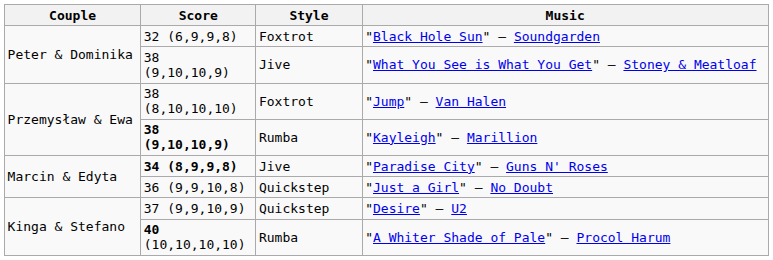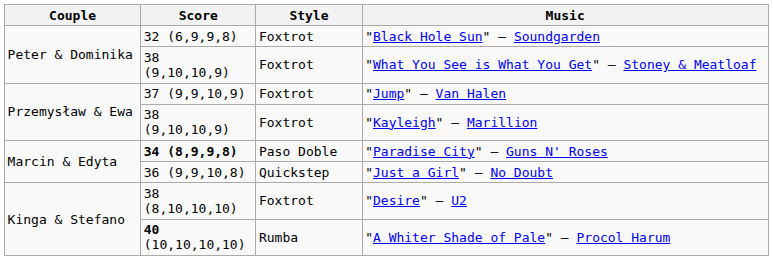 <table class="wikitable">
 <tr>
 <th width="130">Couple</th>
 <th width="109">Score</th>
 <th width="100">Style</th>
 <th width="400">Music</th>
 </tr>
 <tr>
 <td rowspan=2>Peter & Dominika</td>
 <td>32 (6,9,9,8)</td>
 <td>Foxtrot</td>
 <td>"<a href='#'>Black Hole Sun</a>" — <a href='#'>Soundgarden</a></td>
 </tr>
 <tr>
 <td>38 (9,10,10,9)</td>
-<td>Jive</td>
+<td>Foxtrot</td>
 <td>"<a href='#'>What You See is What You Get</a>" — <a href='#'>Stoney & Meatloaf</a></td>
 </tr>
 <tr>
 <td rowspan=2>Przemysław & Ewa</td>
-<td>38 (8,10,10,10)</td>
+<td>37 (9,9,10,9)</td>
 <td>Foxtrot</td>
 <td>"<a href='#'>Jump</a>" — <a href='#'>Van Halen</a></td>
 </tr>
 <tr>
-<td><strong>38 (9,10,10,9)</strong></td>
-<td>Rumba</td>
+<td>38 (9,10,10,9)</td>
+<td>Foxtrot</td>
 <td>"<a href='#'>Kayleigh</a>" — <a href='#'>Marillion</a></td>
 </tr>
 <tr>
 <td rowspan=2>Marcin & Edyta</td>
 <td><strong>34 (8,9,9,8)</strong></td>
-<td>Jive</td>
+<td>Paso Doble</td>
 <td>"<a href='#'>Paradise City</a>" — <a href='#'>Guns N' Roses</a></td>
 </tr>
 <tr>
 <td>36 (9,9,10,8)</td>
 <td>Quickstep</td>
 <td>"<a href='#'>Just a Girl</a>" — <a href='#'>No Doubt</a></td>
 </tr>
 <tr>
 <td rowspan=2>Kinga & Stefano</td>
-<td>37 (9,9,10,9)</td>
-<td>Quickstep</td>
+<td>38 (8,10,10,10)</td>
+<td>Foxtrot</td>
 <td>"<a href='#'>Desire</a>" — <a href='#'>U2</a></td>
 </tr>
 <tr>
 <td><strong>40</strong> (10,10,10,10)</td>
 <td>Rumba</td>
 <td>"<a href='#'>A Whiter Shade of Pale</a>" — <a href='#'>Procol Harum</a></td>
 </tr>
 </table>
